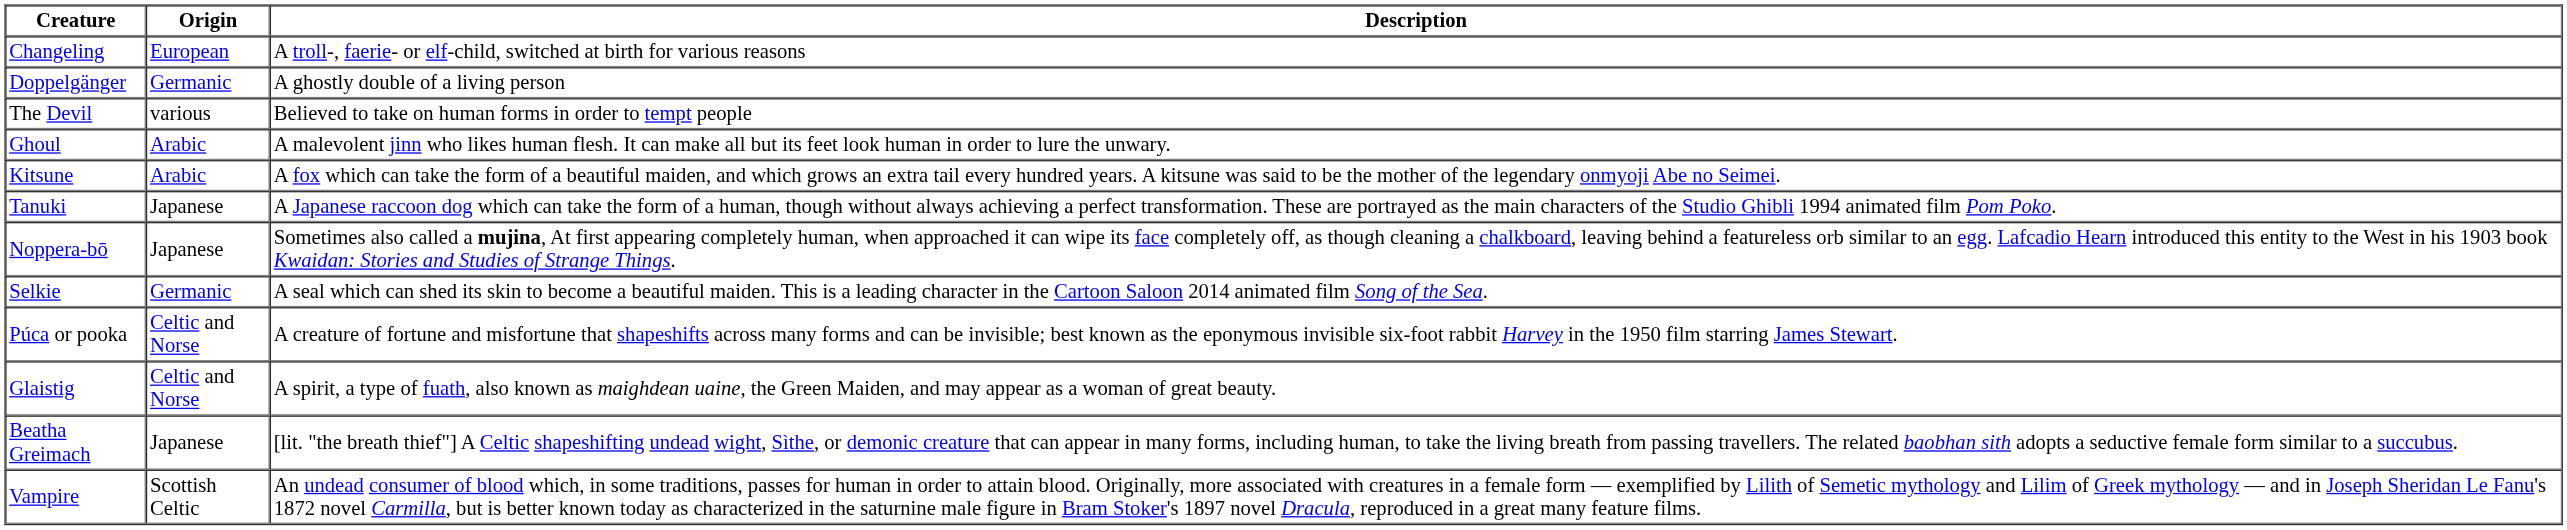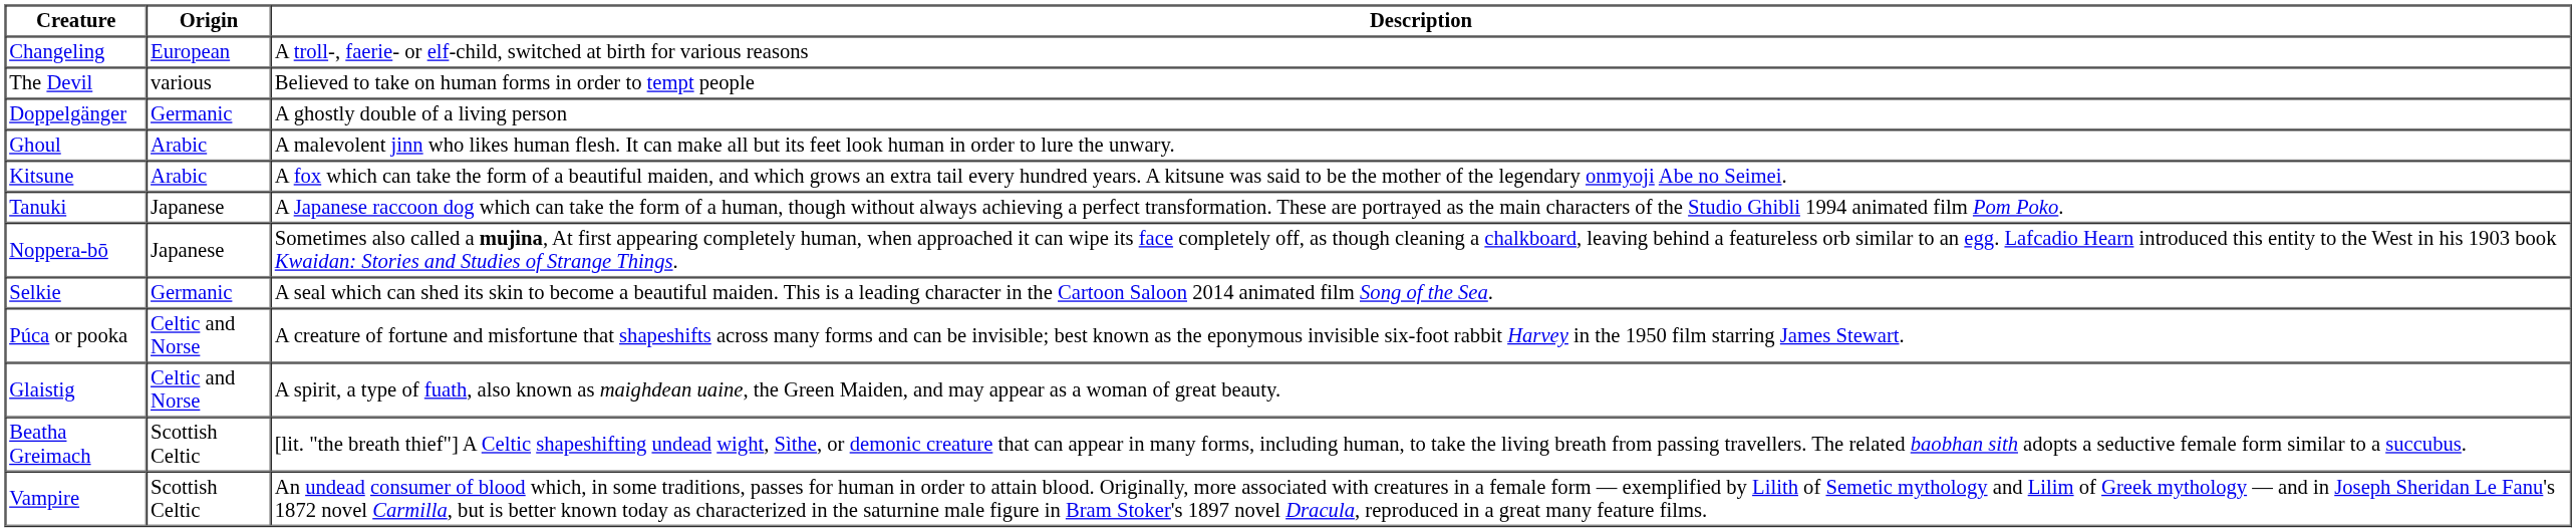 <table border="1" cellspacing="0" cellpadding="2">
 <tr>
 <th>Creature</th>
 <th>Origin</th>
 <th>Description</th>
 </tr>
 <tr>
 <td><a href='#'>Changeling</a></td>
 <td><a href='#'>European</a></td>
 <td>A <a href='#'>troll</a>-, <a href='#'>faerie</a>- or <a href='#'>elf</a>-child, switched at birth for various reasons</td>
 </tr>
 <tr>
+<td>The <a href='#'>Devil</a></td>
+<td>various</td>
+<td>Believed to take on human forms in order to <a href='#'>tempt</a> people</td>
+</tr>
+<tr>
 <td><a href='#'>Doppelgänger</a></td>
 <td><a href='#'>Germanic</a></td>
 <td>A ghostly double of a living person</td>
-</tr>
-<tr>
-<td>The <a href='#'>Devil</a></td>
-<td>various</td>
-<td>Believed to take on human forms in order to <a href='#'>tempt</a> people</td>
 </tr>
 <tr>
 <td><a href='#'>Ghoul</a></td>
 <td><a href='#'>Arabic</a></td>
 <td>A malevolent <a href='#'>jinn</a> who likes human flesh. It can make all but its feet look human in order to lure the unwary.</td>
 </tr>
 <tr>
 <td><a href='#'>Kitsune</a></td>
 <td><a href='#'>Arabic</a></td>
 <td>A <a href='#'>fox</a> which can take the form of a beautiful maiden, and which grows an extra tail every hundred years. A kitsune was said to be the mother of the legendary <a href='#'>onmyoji</a> <a href='#'>Abe no Seimei</a>.</td>
 </tr>
 <tr>
 <td><a href='#'>Tanuki</a></td>
 <td>Japanese</td>
 <td>A <a href='#'>Japanese raccoon dog</a> which can take the form of a human, though without always achieving a perfect transformation. These are portrayed as the main characters of the <a href='#'>Studio Ghibli</a> 1994 animated film <em><a href='#'>Pom Poko</a></em>.</td>
 </tr>
 <tr>
 <td><a href='#'>Noppera-bō</a></td>
 <td>Japanese</td>
 <td>Sometimes also called a <strong>mujina</strong>, At first appearing completely human, when approached it can wipe its <a href='#'>face</a> completely off, as though cleaning a <a href='#'>chalkboard</a>, leaving behind a featureless orb similar to an <a href='#'>egg</a>. <a href='#'>Lafcadio Hearn</a> introduced this entity to the West in his 1903 book <em><a href='#'>Kwaidan: Stories and Studies of Strange Things</a></em>.</td>
 </tr>
 <tr>
 <td><a href='#'>Selkie</a></td>
 <td><a href='#'>Germanic</a></td>
 <td>A seal which can shed its skin to become a beautiful maiden.  This is a leading character in the <a href='#'>Cartoon Saloon</a> 2014 animated film <a href='#'><em>Song of the Sea</em></a>.</td>
 </tr>
 <tr>
 <td><a href='#'>Púca</a> or pooka</td>
 <td><a href='#'>Celtic</a> and <a href='#'>Norse</a></td>
 <td>A creature of fortune and misfortune that <a href='#'>shapeshifts</a> across many forms and can be invisible; best known as the eponymous invisible six-foot rabbit <a href='#'><em>Harvey</em></a> in the 1950 film starring <a href='#'>James Stewart</a>.</td>
 </tr>
 <tr>
 <td><a href='#'>Glaistig</a></td>
 <td><a href='#'>Celtic</a> and <a href='#'>Norse</a></td>
 <td>A spirit, a type of <a href='#'>fuath</a>, also known as <em>maighdean uaine</em>, the Green Maiden, and may appear as a woman of great beauty.</td>
 </tr>
 <tr>
 <td><a href='#'>Beatha Greimach</a></td>
-<td>Japanese</td>
+<td>Scottish Celtic</td>
 <td>[lit. "the breath thief"] A <a href='#'>Celtic</a> <a href='#'>shapeshifting</a> <a href='#'>undead</a> <a href='#'>wight</a>, <a href='#'>Sìthe</a>, or <a href='#'>demonic creature</a> that can appear in many forms, including human, to take the living breath from passing travellers. The related <em><a href='#'>baobhan sith</a></em> adopts a seductive female form similar to a <a href='#'>succubus</a>.</td>
 </tr>
 <tr>
 <td><a href='#'>Vampire</a></td>
 <td>Scottish Celtic</td>
 <td>An <a href='#'>undead</a> <a href='#'>consumer of blood</a> which, in some traditions, passes for human in order to attain blood.  Originally, more associated with creatures in a female form — exemplified by <a href='#'>Lilith</a> of <a href='#'>Semetic mythology</a> and <a href='#'>Lilim</a> of <a href='#'>Greek mythology</a> — and in <a href='#'>Joseph Sheridan Le Fanu</a>'s 1872 novel <em><a href='#'>Carmilla</a></em>, but is better known today as characterized in the saturnine male figure in <a href='#'>Bram Stoker</a>'s 1897 novel <em><a href='#'>Dracula</a></em>, reproduced in a great many feature films.</td>
 </tr>
 </table>
